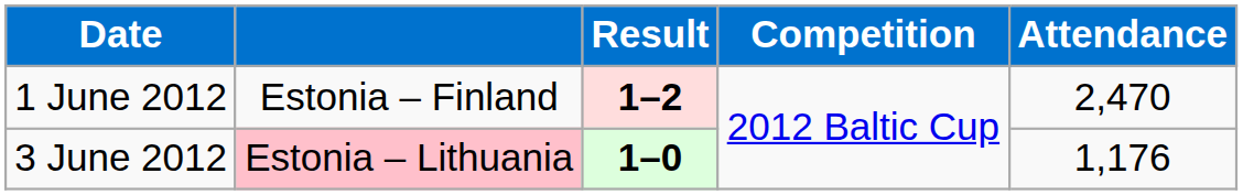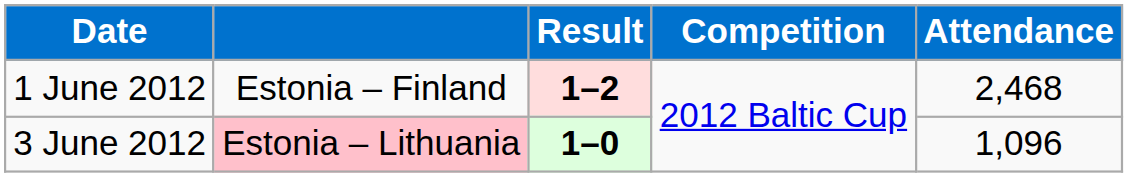 <table class="wikitable"style="text-align:center">
 <tr>
 <th style="background:#0072CE; color:white">Date</th>
 <th style="background:#0072CE; color:white"></th>
 <th style="background:#0072CE; color:white">Result</th>
 <th style="background:#0072CE; color:white">Competition</th>
 <th style="background:#0072CE; color:white">Attendance</th>
 </tr>
 <tr>
 <td>1 June 2012</td>
 <td> Estonia – Finland </td>
 <td style="background:#fdd;"><strong>1–2</strong></td>
 <td rowspan="2"><a href='#'>2012 Baltic Cup</a></td>
-<td>2,470</td>
+<td>2,468</td>
 </tr>
 <tr>
 <td>3 June 2012</td>
 <td style="background: pink;"> Estonia – Lithuania </td>
 <td style="background:#dfd;"><strong>1–0</strong></td>
-<td>1,176</td>
+<td>1,096</td>
 </tr>
 </table>
